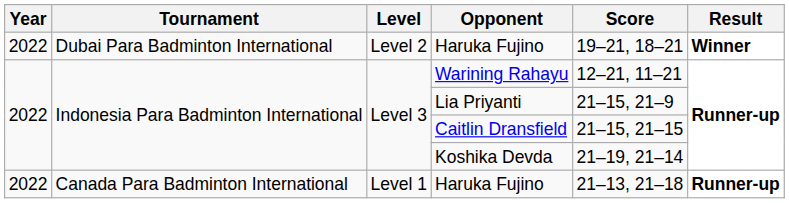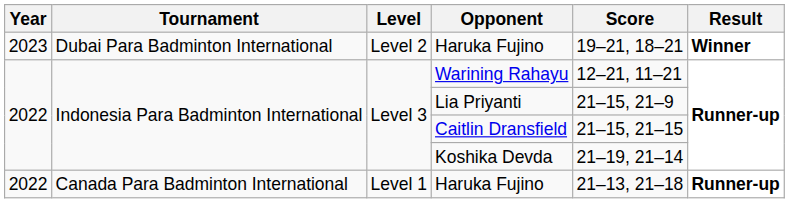 <table class="sortable wikitable" style="font-size: 95%;">
 <tr>
 <th>Year</th>
 <th>Tournament</th>
 <th>Level</th>
 <th>Opponent</th>
 <th>Score</th>
 <th>Result</th>
 </tr>
 <tr>
-<td align="center">2022</td>
+<td align="center">2023</td>
 <td align="left">Dubai Para Badminton International</td>
 <td align="left">Level 2</td>
 <td align="left"> Haruka Fujino</td>
 <td align="left">19–21, 18–21</td>
 <td style="text-align:left; background:white"> <strong>Winner</strong></td>
 </tr>
 <tr>
 <td align="center" rowspan="4">2022</td>
 <td align="left" rowspan="4">Indonesia Para Badminton International</td>
 <td align="left" rowspan="4">Level 3</td>
 <td align="left"> <a href='#'>Warining Rahayu</a></td>
 <td align="left">12–21, 11–21</td>
 <td style="text-align:left; background:white" rowspan="4"> <strong>Runner-up</strong></td>
 </tr>
 <tr>
 <td align="left"> Lia Priyanti</td>
 <td align="left">21–15, 21–9</td>
 </tr>
 <tr>
 <td align="left"> <a href='#'>Caitlin Dransfield</a></td>
 <td align="left">21–15, 21–15</td>
 </tr>
 <tr>
 <td align="left"> Koshika Devda</td>
 <td align="left">21–19, 21–14</td>
 </tr>
 <tr>
 <td align="center">2022</td>
 <td align="left">Canada Para Badminton International</td>
 <td>Level 1</td>
 <td align="left"> Haruka Fujino</td>
 <td align="left">21–13, 21–18</td>
 <td style="text-align:left; background:white"> <strong>Runner-up</strong></td>
 </tr>
 </table>
